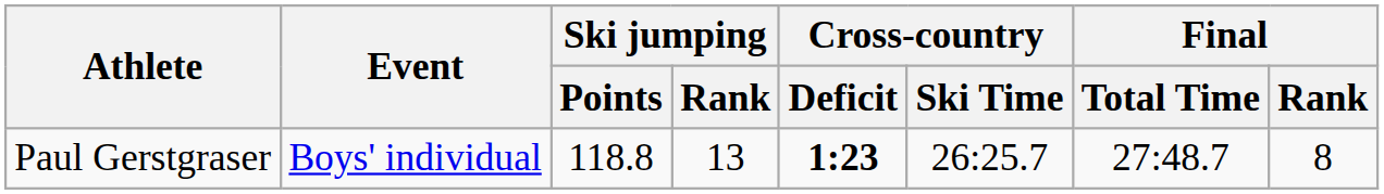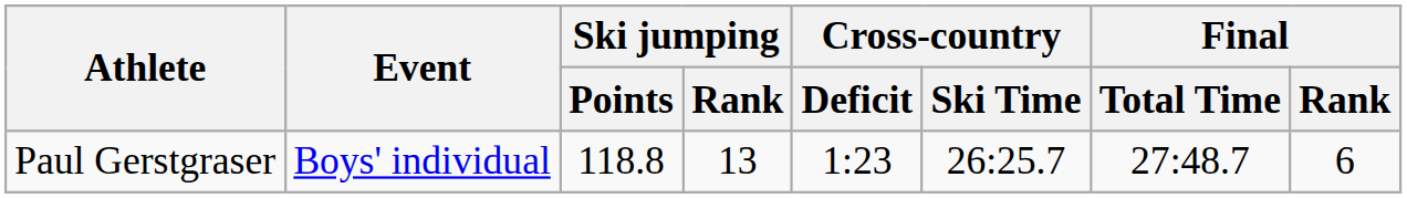 <table class="wikitable">
 <tr>
 <th rowspan="2">Athlete</th>
 <th rowspan="2">Event</th>
 <th colspan="2">Ski jumping</th>
 <th colspan="2">Cross-country</th>
 <th colspan="2">Final</th>
 </tr>
 <tr>
 <th>Points</th>
 <th>Rank</th>
 <th>Deficit</th>
 <th>Ski Time</th>
 <th>Total Time</th>
 <th>Rank</th>
 </tr>
 <tr>
 <td>Paul Gerstgraser</td>
 <td><a href='#'>Boys' individual</a></td>
 <td align="center">118.8</td>
 <td align="center">13</td>
-<td align="center"><strong>1:23</strong></td>
+<td align="center">1:23</td>
 <td align="center">26:25.7</td>
 <td align="center">27:48.7</td>
-<td align="center">8</td>
+<td align="center">6</td>
 </tr>
 </table>
